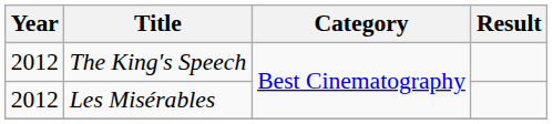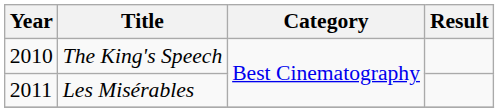 <table class="wikitable">
 <tr>
 <th>Year</th>
 <th>Title</th>
 <th>Category</th>
 <th>Result</th>
 </tr>
 <tr>
-<td>2012</td>
+<td>2010</td>
 <td><em>The King's Speech</em></td>
 <td rowspan=2><a href='#'>Best Cinematography</a></td>
 <td></td>
 </tr>
 <tr>
-<td>2012</td>
+<td>2011</td>
 <td><em>Les Misérables</em></td>
 <td></td>
 </tr>
 <tr>
 </tr>
 </table>
